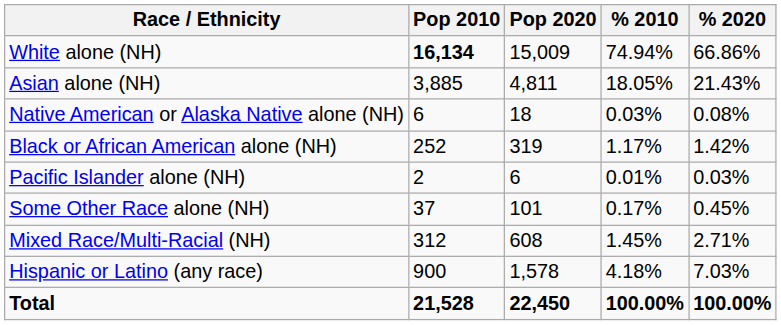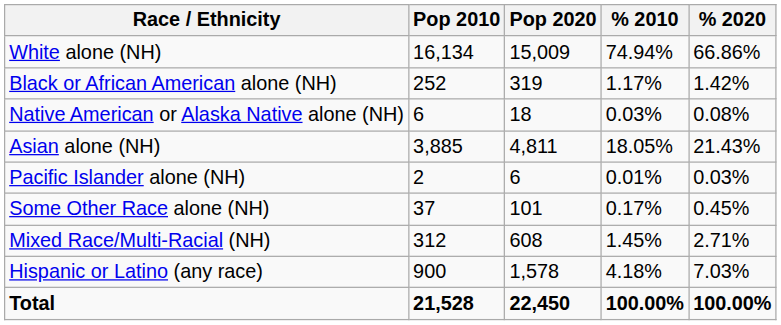 <table class="wikitable">
 <tr>
 <th>Race / Ethnicity</th>
 <th>Pop 2010</th>
 <th>Pop 2020</th>
 <th>% 2010</th>
 <th>% 2020</th>
 </tr>
 <tr>
 <td><a href='#'>White</a> alone (NH)</td>
-<td><strong>16,134</strong></td>
+<td>16,134</td>
 <td>15,009</td>
 <td>74.94%</td>
 <td>66.86%</td>
 </tr>
 <tr>
-<td><a href='#'>Asian</a> alone (NH)</td>
-<td>3,885</td>
-<td>4,811</td>
-<td>18.05%</td>
-<td>21.43%</td>
+<td><a href='#'>Black or African American</a> alone (NH)</td>
+<td>252</td>
+<td>319</td>
+<td>1.17%</td>
+<td>1.42%</td>
 </tr>
 <tr>
 <td><a href='#'>Native American</a> or <a href='#'>Alaska Native</a> alone (NH)</td>
 <td>6</td>
 <td>18</td>
 <td>0.03%</td>
 <td>0.08%</td>
 </tr>
 <tr>
-<td><a href='#'>Black or African American</a> alone (NH)</td>
-<td>252</td>
-<td>319</td>
-<td>1.17%</td>
-<td>1.42%</td>
+<td><a href='#'>Asian</a> alone (NH)</td>
+<td>3,885</td>
+<td>4,811</td>
+<td>18.05%</td>
+<td>21.43%</td>
 </tr>
 <tr>
 <td><a href='#'>Pacific Islander</a> alone (NH)</td>
 <td>2</td>
 <td>6</td>
 <td>0.01%</td>
 <td>0.03%</td>
 </tr>
 <tr>
 <td><a href='#'>Some Other Race</a> alone (NH)</td>
 <td>37</td>
 <td>101</td>
 <td>0.17%</td>
 <td>0.45%</td>
 </tr>
 <tr>
 <td><a href='#'>Mixed Race/Multi-Racial</a> (NH)</td>
 <td>312</td>
 <td>608</td>
 <td>1.45%</td>
 <td>2.71%</td>
 </tr>
 <tr>
 <td><a href='#'>Hispanic or Latino</a> (any race)</td>
 <td>900</td>
 <td>1,578</td>
 <td>4.18%</td>
 <td>7.03%</td>
 </tr>
 <tr>
 <td><strong>Total</strong></td>
 <td><strong>21,528</strong></td>
 <td><strong>22,450</strong></td>
 <td><strong>100.00%</strong></td>
 <td><strong>100.00%</strong></td>
 </tr>
 </table>
